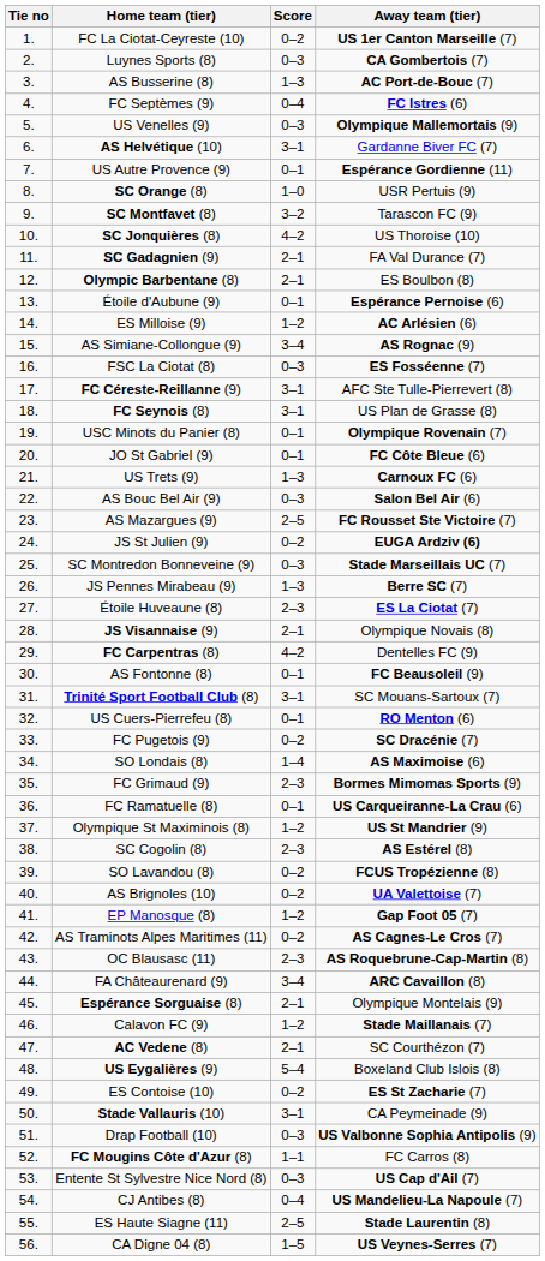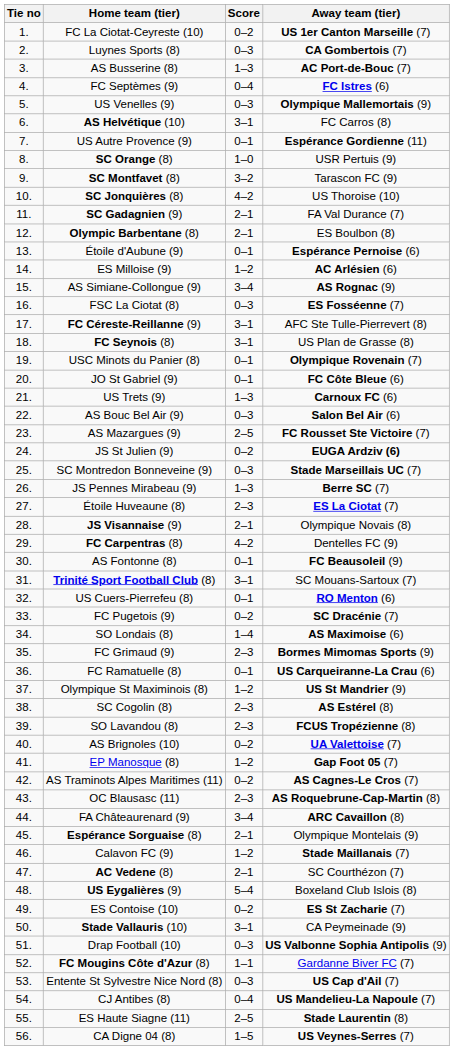 <table class="wikitable" style="text-align: center">
 <tr>
 <th>Tie no</th>
 <th>Home team (tier)</th>
 <th>Score</th>
 <th>Away team (tier)</th>
 </tr>
 <tr>
 <td>1.</td>
 <td>FC La Ciotat-Ceyreste (10)</td>
 <td>0–2</td>
 <td><strong>US 1er Canton Marseille</strong> (7)</td>
 </tr>
 <tr>
 <td>2.</td>
 <td>Luynes Sports (8)</td>
 <td>0–3</td>
 <td><strong>CA Gombertois</strong> (7)</td>
 </tr>
 <tr>
 <td>3.</td>
 <td>AS Busserine (8)</td>
 <td>1–3</td>
 <td><strong>AC Port-de-Bouc</strong> (7)</td>
 </tr>
 <tr>
 <td>4.</td>
 <td>FC Septèmes (9)</td>
 <td>0–4</td>
 <td><strong><a href='#'>FC Istres</a></strong> (6)</td>
 </tr>
 <tr>
 <td>5.</td>
 <td>US Venelles (9)</td>
 <td>0–3</td>
 <td><strong>Olympique Mallemortais</strong> (9)</td>
 </tr>
 <tr>
 <td>6.</td>
 <td><strong>AS Helvétique</strong> (10)</td>
 <td>3–1 </td>
-<td><a href='#'>Gardanne Biver FC</a> (7)</td>
+<td>FC Carros (8)</td>
 </tr>
 <tr>
 <td>7.</td>
 <td>US Autre Provence (9)</td>
 <td>0–1</td>
 <td><strong>Espérance Gordienne</strong> (11)</td>
 </tr>
 <tr>
 <td>8.</td>
 <td><strong>SC Orange</strong> (8)</td>
 <td>1–0</td>
 <td>USR Pertuis (9)</td>
 </tr>
 <tr>
 <td>9.</td>
 <td><strong>SC Montfavet</strong> (8)</td>
 <td>3–2 </td>
 <td>Tarascon FC (9)</td>
 </tr>
 <tr>
 <td>10.</td>
 <td><strong>SC Jonquières</strong> (8)</td>
 <td>4–2</td>
 <td>US Thoroise (10)</td>
 </tr>
 <tr>
 <td>11.</td>
 <td><strong>SC Gadagnien</strong> (9)</td>
 <td>2–1</td>
 <td>FA Val Durance (7)</td>
 </tr>
 <tr>
 <td>12.</td>
 <td><strong>Olympic Barbentane</strong> (8)</td>
 <td>2–1 </td>
 <td>ES Boulbon (8)</td>
 </tr>
 <tr>
 <td>13.</td>
 <td>Étoile d'Aubune (9)</td>
 <td>0–1</td>
 <td><strong>Espérance Pernoise</strong> (6)</td>
 </tr>
 <tr>
 <td>14.</td>
 <td>ES Milloise (9)</td>
 <td>1–2</td>
 <td><strong>AC Arlésien</strong> (6)</td>
 </tr>
 <tr>
 <td>15.</td>
 <td>AS Simiane-Collongue (9)</td>
 <td>3–4 </td>
 <td><strong>AS Rognac</strong> (9)</td>
 </tr>
 <tr>
 <td>16.</td>
 <td>FSC La Ciotat (8)</td>
 <td>0–3</td>
 <td><strong>ES Fosséenne</strong> (7)</td>
 </tr>
 <tr>
 <td>17.</td>
 <td><strong>FC Céreste-Reillanne</strong> (9)</td>
 <td>3–1 </td>
 <td>AFC Ste Tulle-Pierrevert (8)</td>
 </tr>
 <tr>
 <td>18.</td>
 <td><strong>FC Seynois</strong> (8)</td>
 <td>3–1</td>
 <td>US Plan de Grasse (8)</td>
 </tr>
 <tr>
 <td>19.</td>
 <td>USC Minots du Panier (8)</td>
 <td>0–1</td>
 <td><strong>Olympique Rovenain</strong> (7)</td>
 </tr>
 <tr>
 <td>20.</td>
 <td>JO St Gabriel (9)</td>
 <td>0–1 </td>
 <td><strong>FC Côte Bleue</strong> (6)</td>
 </tr>
 <tr>
 <td>21.</td>
 <td>US Trets (9)</td>
 <td>1–3</td>
 <td><strong>Carnoux FC</strong> (6)</td>
 </tr>
 <tr>
 <td>22.</td>
 <td>AS Bouc Bel Air (9)</td>
 <td>0–3</td>
 <td><strong>Salon Bel Air</strong> (6)</td>
 </tr>
 <tr>
 <td>23.</td>
 <td>AS Mazargues (9)</td>
 <td>2–5</td>
 <td><strong>FC Rousset Ste Victoire</strong> (7)</td>
 </tr>
 <tr>
 <td>24.</td>
 <td>JS St Julien (9)</td>
 <td>0–2</td>
 <td><strong>EUGA Ardziv (6)</strong></td>
 </tr>
 <tr>
 <td>25.</td>
 <td>SC Montredon Bonneveine (9)</td>
 <td>0–3</td>
 <td><strong>Stade Marseillais UC</strong> (7)</td>
 </tr>
 <tr>
 <td>26.</td>
 <td>JS Pennes Mirabeau (9)</td>
 <td>1–3</td>
 <td><strong>Berre SC</strong> (7)</td>
 </tr>
 <tr>
 <td>27.</td>
 <td>Étoile Huveaune (8)</td>
 <td>2–3</td>
 <td><strong><a href='#'>ES La Ciotat</a></strong> (7)</td>
 </tr>
 <tr>
 <td>28.</td>
 <td><strong>JS Visannaise</strong> (9)</td>
 <td>2–1</td>
 <td>Olympique Novais (8)</td>
 </tr>
 <tr>
 <td>29.</td>
 <td><strong>FC Carpentras</strong> (8)</td>
 <td>4–2</td>
 <td>Dentelles FC (9)</td>
 </tr>
 <tr>
 <td>30.</td>
 <td>AS Fontonne (8)</td>
 <td>0–1 </td>
 <td><strong>FC Beausoleil</strong> (9)</td>
 </tr>
 <tr>
 <td>31.</td>
 <td><strong><a href='#'>Trinité Sport Football Club</a></strong> (8)</td>
 <td>3–1</td>
 <td>SC Mouans-Sartoux (7)</td>
 </tr>
 <tr>
 <td>32.</td>
 <td>US Cuers-Pierrefeu (8)</td>
 <td>0–1</td>
 <td><strong><a href='#'>RO Menton</a></strong> (6)</td>
 </tr>
 <tr>
 <td>33.</td>
 <td>FC Pugetois (9)</td>
 <td>0–2</td>
 <td><strong>SC Dracénie</strong> (7)</td>
 </tr>
 <tr>
 <td>34.</td>
 <td>SO Londais (8)</td>
 <td>1–4</td>
 <td><strong>AS Maximoise</strong> (6)</td>
 </tr>
 <tr>
 <td>35.</td>
 <td>FC Grimaud (9)</td>
 <td>2–3</td>
 <td><strong>Bormes Mimomas Sports</strong> (9)</td>
 </tr>
 <tr>
 <td>36.</td>
 <td>FC Ramatuelle (8)</td>
 <td>0–1</td>
 <td><strong>US Carqueiranne-La Crau</strong> (6)</td>
 </tr>
 <tr>
 <td>37.</td>
 <td>Olympique St Maximinois (8)</td>
 <td>1–2</td>
 <td><strong>US St Mandrier</strong> (9)</td>
 </tr>
 <tr>
 <td>38.</td>
 <td>SC Cogolin (8)</td>
 <td>2–3</td>
 <td><strong>AS Estérel</strong> (8)</td>
 </tr>
 <tr>
 <td>39.</td>
 <td>SO Lavandou (8)</td>
-<td>0–2</td>
+<td>2–3</td>
 <td><strong>FCUS Tropézienne</strong> (8)</td>
 </tr>
 <tr>
 <td>40.</td>
 <td>AS Brignoles (10)</td>
 <td>0–2</td>
 <td><strong><a href='#'>UA Valettoise</a></strong> (7)</td>
 </tr>
 <tr>
 <td>41.</td>
 <td><a href='#'>EP Manosque</a> (8)</td>
 <td>1–2</td>
 <td><strong>Gap Foot 05</strong> (7)</td>
 </tr>
 <tr>
 <td>42.</td>
 <td>AS Traminots Alpes Maritimes (11)</td>
 <td>0–2</td>
 <td><strong>AS Cagnes-Le Cros</strong> (7)</td>
 </tr>
 <tr>
 <td>43.</td>
 <td>OC Blausasc (11)</td>
 <td>2–3</td>
 <td><strong>AS Roquebrune-Cap-Martin</strong> (8)</td>
 </tr>
 <tr>
 <td>44.</td>
 <td>FA Châteaurenard (9)</td>
 <td>3–4</td>
 <td><strong>ARC Cavaillon</strong> (8)</td>
 </tr>
 <tr>
 <td>45.</td>
 <td><strong>Espérance Sorguaise</strong> (8)</td>
 <td>2–1 </td>
 <td>Olympique Montelais (9)</td>
 </tr>
 <tr>
 <td>46.</td>
 <td>Calavon FC (9)</td>
 <td>1–2</td>
 <td><strong>Stade Maillanais</strong> (7)</td>
 </tr>
 <tr>
 <td>47.</td>
 <td><strong>AC Vedene</strong> (8)</td>
 <td>2–1</td>
 <td>SC Courthézon (7)</td>
 </tr>
 <tr>
 <td>48.</td>
 <td><strong>US Eygalières</strong> (9)</td>
 <td>5–4</td>
 <td>Boxeland Club Islois (8)</td>
 </tr>
 <tr>
 <td>49.</td>
 <td>ES Contoise (10)</td>
 <td>0–2</td>
 <td><strong>ES St Zacharie</strong> (7)</td>
 </tr>
 <tr>
 <td>50.</td>
 <td><strong>Stade Vallauris</strong> (10)</td>
 <td>3–1</td>
 <td>CA Peymeinade (9)</td>
 </tr>
 <tr>
 <td>51.</td>
 <td>Drap Football (10)</td>
 <td>0–3</td>
 <td><strong>US Valbonne Sophia Antipolis</strong> (9)</td>
 </tr>
 <tr>
 <td>52.</td>
 <td><strong>FC Mougins Côte d'Azur</strong> (8)</td>
 <td>1–1 </td>
-<td>FC Carros (8)</td>
+<td><a href='#'>Gardanne Biver FC</a> (7)</td>
 </tr>
 <tr>
 <td>53.</td>
 <td>Entente St Sylvestre Nice Nord (8)</td>
 <td>0–3</td>
 <td><strong>US Cap d'Ail</strong> (7)</td>
 </tr>
 <tr>
 <td>54.</td>
 <td>CJ Antibes (8)</td>
 <td>0–4</td>
 <td><strong>US Mandelieu-La Napoule</strong> (7)</td>
 </tr>
 <tr>
 <td>55.</td>
 <td>ES Haute Siagne (11)</td>
 <td>2–5</td>
 <td><strong>Stade Laurentin</strong> (8)</td>
 </tr>
 <tr>
 <td>56.</td>
 <td>CA Digne 04 (8)</td>
 <td>1–5</td>
 <td><strong>US Veynes-Serres</strong> (7)</td>
 </tr>
 </table>
